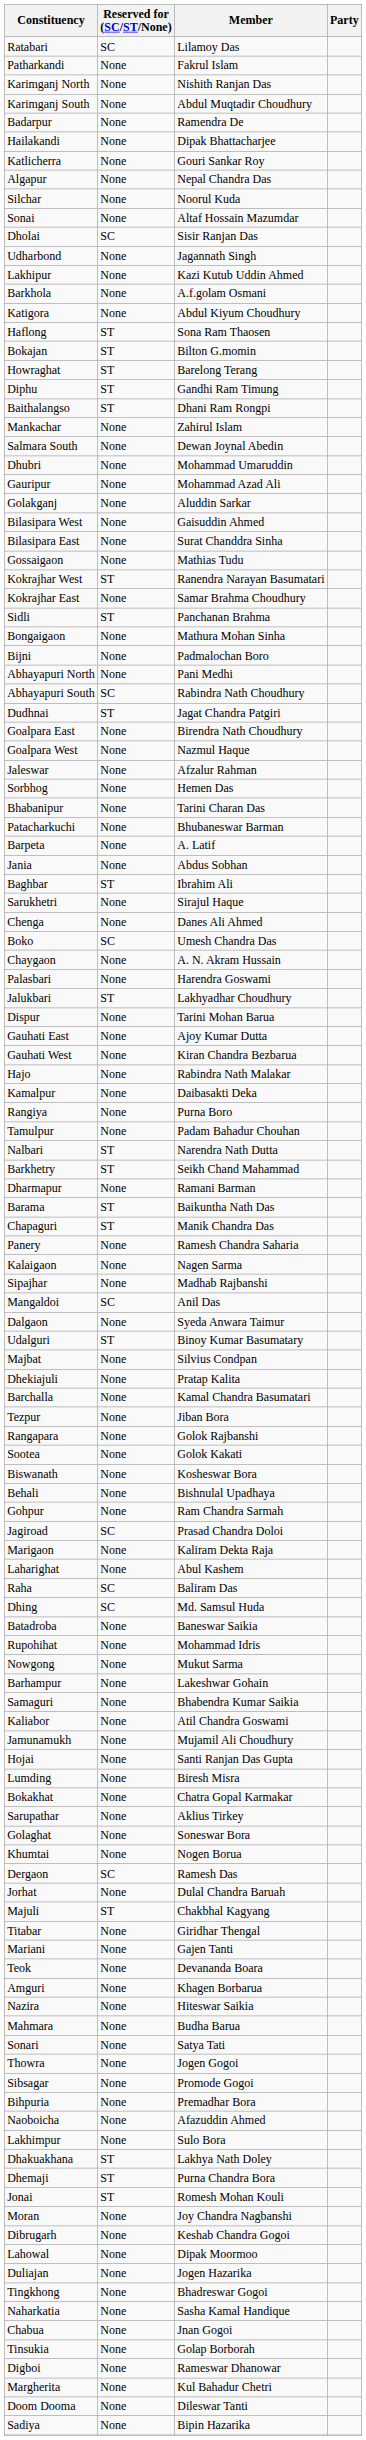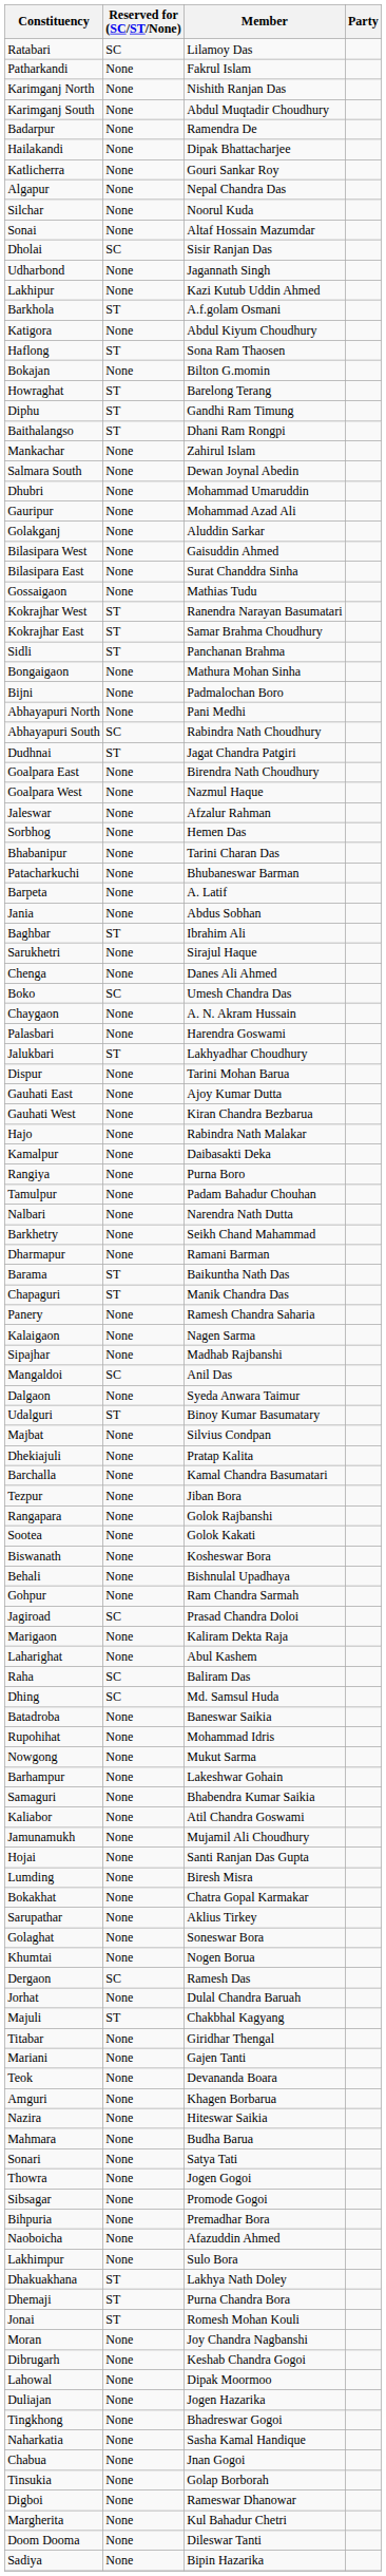 <table class="wikitable sortable">
 <tr>
 <th>Constituency</th>
 <th>Reserved for<br>(<a href='#'>SC</a>/<a href='#'>ST</a>/None)</th>
 <th>Member</th>
 <th colspan=2>Party</th>
 </tr>
 <tr>
 <td>Ratabari</td>
 <td>SC</td>
 <td>Lilamoy Das</td>
 <td></td>
 </tr>
 <tr>
 <td>Patharkandi</td>
 <td>None</td>
 <td>Fakrul Islam</td>
 <td></td>
 </tr>
 <tr>
 <td>Karimganj North</td>
 <td>None</td>
 <td>Nishith Ranjan Das</td>
 <td></td>
 </tr>
 <tr>
 <td>Karimganj South</td>
 <td>None</td>
 <td>Abdul Muqtadir Choudhury</td>
 <td></td>
 </tr>
 <tr>
 <td>Badarpur</td>
 <td>None</td>
 <td>Ramendra De</td>
 <td></td>
 </tr>
 <tr>
 <td>Hailakandi</td>
 <td>None</td>
 <td>Dipak Bhattacharjee</td>
 <td></td>
 </tr>
 <tr>
 <td>Katlicherra</td>
 <td>None</td>
 <td>Gouri Sankar Roy</td>
 <td></td>
 </tr>
 <tr>
 <td>Algapur</td>
 <td>None</td>
 <td>Nepal Chandra Das</td>
 <td></td>
 </tr>
 <tr>
 <td>Silchar</td>
 <td>None</td>
 <td>Noorul Kuda</td>
 <td></td>
 </tr>
 <tr>
 <td>Sonai</td>
 <td>None</td>
 <td>Altaf Hossain Mazumdar</td>
 <td></td>
 </tr>
 <tr>
 <td>Dholai</td>
 <td>SC</td>
 <td>Sisir Ranjan Das</td>
 <td></td>
 </tr>
 <tr>
 <td>Udharbond</td>
 <td>None</td>
 <td>Jagannath Singh</td>
 <td></td>
 </tr>
 <tr>
 <td>Lakhipur</td>
 <td>None</td>
 <td>Kazi Kutub Uddin Ahmed</td>
 <td></td>
 </tr>
 <tr>
 <td>Barkhola</td>
-<td>None</td>
+<td>ST</td>
 <td>A.f.golam Osmani</td>
 <td></td>
 </tr>
 <tr>
 <td>Katigora</td>
 <td>None</td>
 <td>Abdul Kiyum Choudhury</td>
 <td></td>
 </tr>
 <tr>
 <td>Haflong</td>
 <td>ST</td>
 <td>Sona Ram Thaosen</td>
 <td></td>
 </tr>
 <tr>
 <td>Bokajan</td>
-<td>ST</td>
+<td>None</td>
 <td>Bilton G.momin</td>
 <td></td>
 </tr>
 <tr>
 <td>Howraghat</td>
 <td>ST</td>
 <td>Barelong Terang</td>
 <td></td>
 </tr>
 <tr>
 <td>Diphu</td>
 <td>ST</td>
 <td>Gandhi Ram Timung</td>
 <td></td>
 </tr>
 <tr>
 <td>Baithalangso</td>
 <td>ST</td>
 <td>Dhani Ram Rongpi</td>
 <td></td>
 </tr>
 <tr>
 <td>Mankachar</td>
 <td>None</td>
 <td>Zahirul Islam</td>
 <td></td>
 </tr>
 <tr>
 <td>Salmara South</td>
 <td>None</td>
 <td>Dewan Joynal Abedin</td>
 <td></td>
 </tr>
 <tr>
 <td>Dhubri</td>
 <td>None</td>
 <td>Mohammad Umaruddin</td>
 <td></td>
 </tr>
 <tr>
 <td>Gauripur</td>
 <td>None</td>
 <td>Mohammad Azad Ali</td>
 <td></td>
 </tr>
 <tr>
 <td>Golakganj</td>
 <td>None</td>
 <td>Aluddin Sarkar</td>
 <td></td>
 </tr>
 <tr>
 <td>Bilasipara West</td>
 <td>None</td>
 <td>Gaisuddin Ahmed</td>
 <td></td>
 </tr>
 <tr>
 <td>Bilasipara East</td>
 <td>None</td>
 <td>Surat Chanddra Sinha</td>
 <td></td>
 </tr>
 <tr>
 <td>Gossaigaon</td>
 <td>None</td>
 <td>Mathias Tudu</td>
 <td></td>
 </tr>
 <tr>
 <td>Kokrajhar West</td>
 <td>ST</td>
 <td>Ranendra Narayan Basumatari</td>
 <td></td>
 </tr>
 <tr>
 <td>Kokrajhar East</td>
-<td>None</td>
+<td>ST</td>
 <td>Samar Brahma Choudhury</td>
 <td></td>
 </tr>
 <tr>
 <td>Sidli</td>
 <td>ST</td>
 <td>Panchanan Brahma</td>
 <td></td>
 </tr>
 <tr>
 <td>Bongaigaon</td>
 <td>None</td>
 <td>Mathura Mohan Sinha</td>
 <td></td>
 </tr>
 <tr>
 <td>Bijni</td>
 <td>None</td>
 <td>Padmalochan Boro</td>
 <td></td>
 </tr>
 <tr>
 <td>Abhayapuri North</td>
 <td>None</td>
 <td>Pani Medhi</td>
 <td></td>
 </tr>
 <tr>
 <td>Abhayapuri South</td>
 <td>SC</td>
 <td>Rabindra Nath Choudhury</td>
 <td></td>
 </tr>
 <tr>
 <td>Dudhnai</td>
 <td>ST</td>
 <td>Jagat Chandra Patgiri</td>
 <td></td>
 </tr>
 <tr>
 <td>Goalpara East</td>
 <td>None</td>
 <td>Birendra Nath Choudhury</td>
 <td></td>
 </tr>
 <tr>
 <td>Goalpara West</td>
 <td>None</td>
 <td>Nazmul Haque</td>
 <td></td>
 </tr>
 <tr>
 <td>Jaleswar</td>
 <td>None</td>
 <td>Afzalur Rahman</td>
 <td></td>
 </tr>
 <tr>
 <td>Sorbhog</td>
 <td>None</td>
 <td>Hemen Das</td>
 <td></td>
 </tr>
 <tr>
 <td>Bhabanipur</td>
 <td>None</td>
 <td>Tarini Charan Das</td>
 <td></td>
 </tr>
 <tr>
 <td>Patacharkuchi</td>
 <td>None</td>
 <td>Bhubaneswar Barman</td>
 <td></td>
 </tr>
 <tr>
 <td>Barpeta</td>
 <td>None</td>
 <td>A. Latif</td>
 <td></td>
 </tr>
 <tr>
 <td>Jania</td>
 <td>None</td>
 <td>Abdus Sobhan</td>
 <td></td>
 </tr>
 <tr>
 <td>Baghbar</td>
 <td>ST</td>
 <td>Ibrahim Ali</td>
 <td></td>
 </tr>
 <tr>
 <td>Sarukhetri</td>
 <td>None</td>
 <td>Sirajul Haque</td>
 <td></td>
 </tr>
 <tr>
 <td>Chenga</td>
 <td>None</td>
 <td>Danes Ali Ahmed</td>
 <td></td>
 </tr>
 <tr>
 <td>Boko</td>
 <td>SC</td>
 <td>Umesh Chandra Das</td>
 <td></td>
 </tr>
 <tr>
 <td>Chaygaon</td>
 <td>None</td>
 <td>A. N. Akram Hussain</td>
 <td></td>
 </tr>
 <tr>
 <td>Palasbari</td>
 <td>None</td>
 <td>Harendra Goswami</td>
 <td></td>
 </tr>
 <tr>
 <td>Jalukbari</td>
 <td>ST</td>
 <td>Lakhyadhar Choudhury</td>
 <td></td>
 </tr>
 <tr>
 <td>Dispur</td>
 <td>None</td>
 <td>Tarini Mohan Barua</td>
 <td></td>
 </tr>
 <tr>
 <td>Gauhati East</td>
 <td>None</td>
 <td>Ajoy Kumar Dutta</td>
 <td></td>
 </tr>
 <tr>
 <td>Gauhati West</td>
 <td>None</td>
 <td>Kiran Chandra Bezbarua</td>
 <td></td>
 </tr>
 <tr>
 <td>Hajo</td>
 <td>None</td>
 <td>Rabindra Nath Malakar</td>
 <td></td>
 </tr>
 <tr>
 <td>Kamalpur</td>
 <td>None</td>
 <td>Daibasakti Deka</td>
 <td></td>
 </tr>
 <tr>
 <td>Rangiya</td>
 <td>None</td>
 <td>Purna Boro</td>
 <td></td>
 </tr>
 <tr>
 <td>Tamulpur</td>
 <td>None</td>
 <td>Padam Bahadur Chouhan</td>
 <td></td>
 </tr>
 <tr>
 <td>Nalbari</td>
-<td>ST</td>
+<td>None</td>
 <td>Narendra Nath Dutta</td>
 <td></td>
 </tr>
 <tr>
 <td>Barkhetry</td>
-<td>ST</td>
+<td>None</td>
 <td>Seikh Chand Mahammad</td>
 <td></td>
 </tr>
 <tr>
 <td>Dharmapur</td>
 <td>None</td>
 <td>Ramani Barman</td>
 <td></td>
 </tr>
 <tr>
 <td>Barama</td>
 <td>ST</td>
 <td>Baikuntha Nath Das</td>
 <td></td>
 </tr>
 <tr>
 <td>Chapaguri</td>
 <td>ST</td>
 <td>Manik Chandra Das</td>
 <td></td>
 </tr>
 <tr>
 <td>Panery</td>
 <td>None</td>
 <td>Ramesh Chandra Saharia</td>
 <td></td>
 </tr>
 <tr>
 <td>Kalaigaon</td>
 <td>None</td>
 <td>Nagen Sarma</td>
 <td></td>
 </tr>
 <tr>
 <td>Sipajhar</td>
 <td>None</td>
 <td>Madhab Rajbanshi</td>
 <td></td>
 </tr>
 <tr>
 <td>Mangaldoi</td>
 <td>SC</td>
 <td>Anil Das</td>
 <td></td>
 </tr>
 <tr>
 <td>Dalgaon</td>
 <td>None</td>
 <td>Syeda Anwara Taimur</td>
 <td></td>
 </tr>
 <tr>
 <td>Udalguri</td>
 <td>ST</td>
 <td>Binoy Kumar Basumatary</td>
 <td></td>
 </tr>
 <tr>
 <td>Majbat</td>
 <td>None</td>
 <td>Silvius Condpan</td>
 <td></td>
 </tr>
 <tr>
 <td>Dhekiajuli</td>
 <td>None</td>
 <td>Pratap Kalita</td>
 <td></td>
 </tr>
 <tr>
 <td>Barchalla</td>
 <td>None</td>
 <td>Kamal Chandra Basumatari</td>
 <td></td>
 </tr>
 <tr>
 <td>Tezpur</td>
 <td>None</td>
 <td>Jiban Bora</td>
 <td></td>
 </tr>
 <tr>
 <td>Rangapara</td>
 <td>None</td>
 <td>Golok Rajbanshi</td>
 <td></td>
 </tr>
 <tr>
 <td>Sootea</td>
 <td>None</td>
 <td>Golok Kakati</td>
 <td></td>
 </tr>
 <tr>
 <td>Biswanath</td>
 <td>None</td>
 <td>Kosheswar Bora</td>
 <td></td>
 </tr>
 <tr>
 <td>Behali</td>
 <td>None</td>
 <td>Bishnulal Upadhaya</td>
 <td></td>
 </tr>
 <tr>
 <td>Gohpur</td>
 <td>None</td>
 <td>Ram Chandra Sarmah</td>
 <td></td>
 </tr>
 <tr>
 <td>Jagiroad</td>
 <td>SC</td>
 <td>Prasad Chandra Doloi</td>
 <td></td>
 </tr>
 <tr>
 <td>Marigaon</td>
 <td>None</td>
 <td>Kaliram Dekta Raja</td>
 <td></td>
 </tr>
 <tr>
 <td>Laharighat</td>
 <td>None</td>
 <td>Abul Kashem</td>
 <td></td>
 </tr>
 <tr>
 <td>Raha</td>
 <td>SC</td>
 <td>Baliram Das</td>
 <td></td>
 </tr>
 <tr>
 <td>Dhing</td>
 <td>SC</td>
 <td>Md. Samsul Huda</td>
 <td></td>
 </tr>
 <tr>
 <td>Batadroba</td>
 <td>None</td>
 <td>Baneswar Saikia</td>
 <td></td>
 </tr>
 <tr>
 <td>Rupohihat</td>
 <td>None</td>
 <td>Mohammad Idris</td>
 <td></td>
 </tr>
 <tr>
 <td>Nowgong</td>
 <td>None</td>
 <td>Mukut Sarma</td>
 <td></td>
 </tr>
 <tr>
 <td>Barhampur</td>
 <td>None</td>
 <td>Lakeshwar Gohain</td>
 <td></td>
 </tr>
 <tr>
 <td>Samaguri</td>
 <td>None</td>
 <td>Bhabendra Kumar Saikia</td>
 <td></td>
 </tr>
 <tr>
 <td>Kaliabor</td>
 <td>None</td>
 <td>Atil Chandra Goswami</td>
 <td></td>
 </tr>
 <tr>
 <td>Jamunamukh</td>
 <td>None</td>
 <td>Mujamil Ali Choudhury</td>
 <td></td>
 </tr>
 <tr>
 <td>Hojai</td>
 <td>None</td>
 <td>Santi Ranjan Das Gupta</td>
 <td></td>
 </tr>
 <tr>
 <td>Lumding</td>
 <td>None</td>
 <td>Biresh Misra</td>
 <td></td>
 </tr>
 <tr>
 <td>Bokakhat</td>
 <td>None</td>
 <td>Chatra Gopal Karmakar</td>
 <td></td>
 </tr>
 <tr>
 <td>Sarupathar</td>
 <td>None</td>
 <td>Aklius Tirkey</td>
 <td></td>
 </tr>
 <tr>
 <td>Golaghat</td>
 <td>None</td>
 <td>Soneswar Bora</td>
 <td></td>
 </tr>
 <tr>
 <td>Khumtai</td>
 <td>None</td>
 <td>Nogen Borua</td>
 <td></td>
 </tr>
 <tr>
 <td>Dergaon</td>
 <td>SC</td>
 <td>Ramesh Das</td>
 <td></td>
 </tr>
 <tr>
 <td>Jorhat</td>
 <td>None</td>
 <td>Dulal Chandra Baruah</td>
 <td></td>
 </tr>
 <tr>
 <td>Majuli</td>
 <td>ST</td>
 <td>Chakbhal Kagyang</td>
 <td></td>
 </tr>
 <tr>
 <td>Titabar</td>
 <td>None</td>
 <td>Giridhar Thengal</td>
 <td></td>
 </tr>
 <tr>
 <td>Mariani</td>
 <td>None</td>
 <td>Gajen Tanti</td>
 <td></td>
 </tr>
 <tr>
 <td>Teok</td>
 <td>None</td>
 <td>Devananda Boara</td>
 <td></td>
 </tr>
 <tr>
 <td>Amguri</td>
 <td>None</td>
 <td>Khagen Borbarua</td>
 <td></td>
 </tr>
 <tr>
 <td>Nazira</td>
 <td>None</td>
 <td>Hiteswar Saikia</td>
 <td></td>
 </tr>
 <tr>
 <td>Mahmara</td>
 <td>None</td>
 <td>Budha Barua</td>
 <td></td>
 </tr>
 <tr>
 <td>Sonari</td>
 <td>None</td>
 <td>Satya Tati</td>
 <td></td>
 </tr>
 <tr>
 <td>Thowra</td>
 <td>None</td>
 <td>Jogen Gogoi</td>
 <td></td>
 </tr>
 <tr>
 <td>Sibsagar</td>
 <td>None</td>
 <td>Promode Gogoi</td>
 <td></td>
 </tr>
 <tr>
 <td>Bihpuria</td>
 <td>None</td>
 <td>Premadhar Bora</td>
 <td></td>
 </tr>
 <tr>
 <td>Naoboicha</td>
 <td>None</td>
 <td>Afazuddin Ahmed</td>
 <td></td>
 </tr>
 <tr>
 <td>Lakhimpur</td>
 <td>None</td>
 <td>Sulo Bora</td>
 <td></td>
 </tr>
 <tr>
 <td>Dhakuakhana</td>
 <td>ST</td>
 <td>Lakhya Nath Doley</td>
 <td></td>
 </tr>
 <tr>
 <td>Dhemaji</td>
 <td>ST</td>
 <td>Purna Chandra Bora</td>
 <td></td>
 </tr>
 <tr>
 <td>Jonai</td>
 <td>ST</td>
 <td>Romesh Mohan Kouli</td>
 <td></td>
 </tr>
 <tr>
 <td>Moran</td>
 <td>None</td>
 <td>Joy Chandra Nagbanshi</td>
 <td></td>
 </tr>
 <tr>
 <td>Dibrugarh</td>
 <td>None</td>
 <td>Keshab Chandra Gogoi</td>
 <td></td>
 </tr>
 <tr>
 <td>Lahowal</td>
 <td>None</td>
 <td>Dipak Moormoo</td>
 <td></td>
 </tr>
 <tr>
 <td>Duliajan</td>
 <td>None</td>
 <td>Jogen Hazarika</td>
 <td></td>
 </tr>
 <tr>
 <td>Tingkhong</td>
 <td>None</td>
 <td>Bhadreswar Gogoi</td>
 <td></td>
 </tr>
 <tr>
 <td>Naharkatia</td>
 <td>None</td>
 <td>Sasha Kamal Handique</td>
 <td></td>
 </tr>
 <tr>
 <td>Chabua</td>
 <td>None</td>
 <td>Jnan Gogoi</td>
 <td></td>
 </tr>
 <tr>
 <td>Tinsukia</td>
 <td>None</td>
 <td>Golap Borborah</td>
 <td></td>
 </tr>
 <tr>
 <td>Digboi</td>
 <td>None</td>
 <td>Rameswar Dhanowar</td>
 <td></td>
 </tr>
 <tr>
 <td>Margherita</td>
 <td>None</td>
 <td>Kul Bahadur Chetri</td>
 <td></td>
 </tr>
 <tr>
 <td>Doom Dooma</td>
 <td>None</td>
 <td>Dileswar Tanti</td>
 <td></td>
 </tr>
 <tr>
 <td>Sadiya</td>
 <td>None</td>
 <td>Bipin Hazarika</td>
 <td></td>
 </tr>
 <tr>
 </tr>
 </table>
